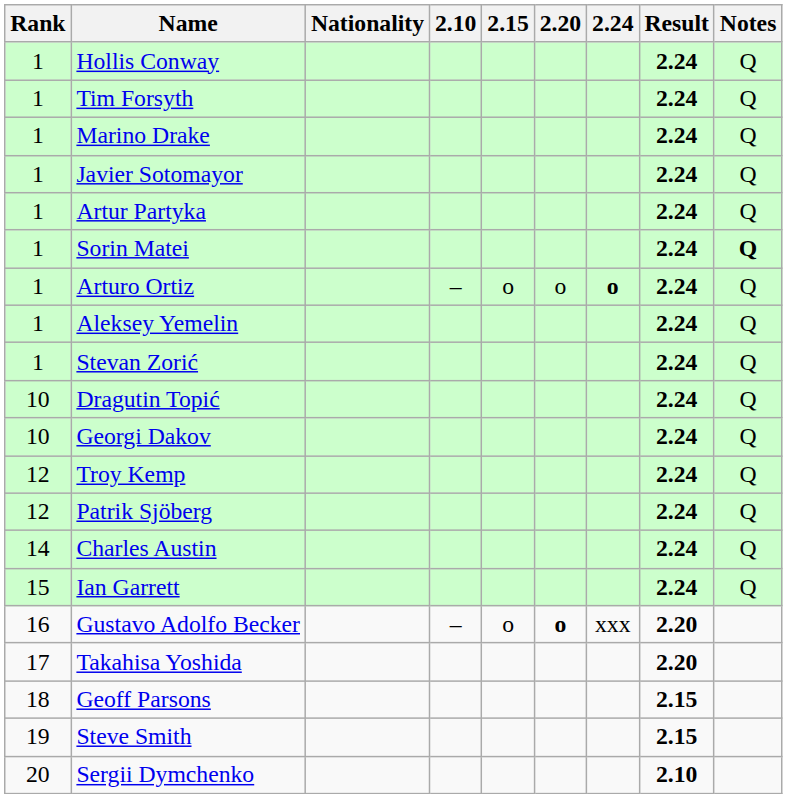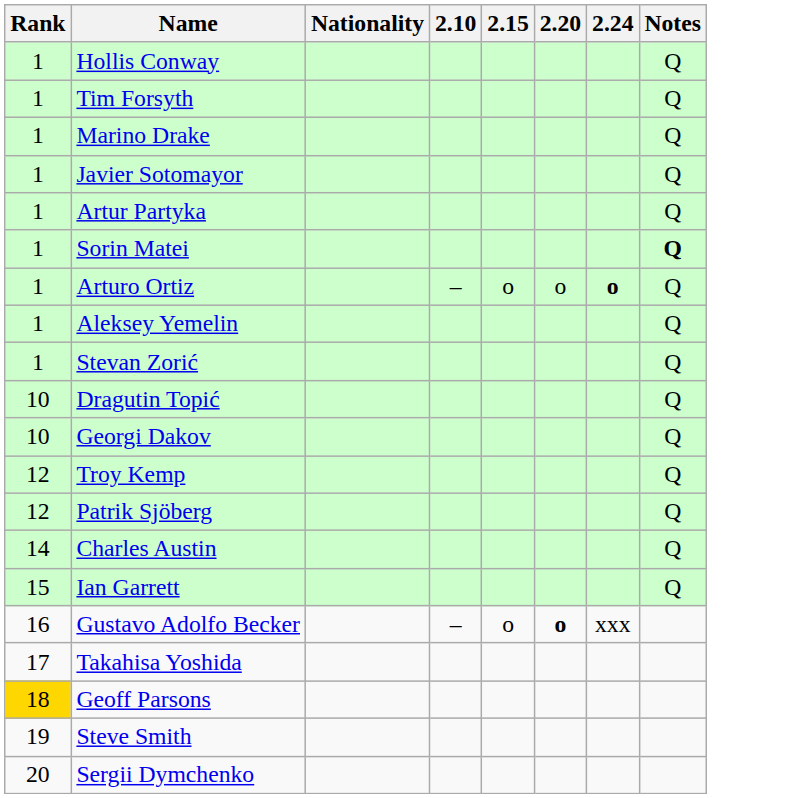 <table class="wikitable sortable" style="text-align:center">
 <tr>
 <th>Rank</th>
 <th>Name</th>
 <th>Nationality</th>
 <th>2.10</th>
 <th>2.15</th>
 <th>2.20</th>
 <th>2.24</th>
-<th>Result</th>
 <th>Notes</th>
 </tr>
 <tr bgcolor=ccffcc>
 <td>1</td>
 <td align="left"><a href='#'>Hollis Conway</a></td>
 <td align=left></td>
 <td></td>
 <td></td>
 <td></td>
 <td></td>
-<td><strong>2.24</strong></td>
 <td>Q</td>
 </tr>
 <tr bgcolor=ccffcc>
 <td>1</td>
 <td align="left"><a href='#'>Tim Forsyth</a></td>
 <td align=left></td>
 <td></td>
 <td></td>
 <td></td>
 <td></td>
-<td><strong>2.24</strong></td>
 <td>Q</td>
 </tr>
 <tr bgcolor=ccffcc>
 <td>1</td>
 <td align="left"><a href='#'>Marino Drake</a></td>
 <td align=left></td>
 <td></td>
 <td></td>
 <td></td>
 <td></td>
-<td><strong>2.24</strong></td>
 <td>Q</td>
 </tr>
 <tr bgcolor=ccffcc>
 <td>1</td>
 <td align="left"><a href='#'>Javier Sotomayor</a></td>
 <td align=left></td>
 <td></td>
 <td></td>
 <td></td>
 <td></td>
-<td><strong>2.24</strong></td>
 <td>Q</td>
 </tr>
 <tr bgcolor=ccffcc>
 <td>1</td>
 <td align="left"><a href='#'>Artur Partyka</a></td>
 <td align=left></td>
 <td></td>
 <td></td>
 <td></td>
 <td></td>
-<td><strong>2.24</strong></td>
 <td>Q</td>
 </tr>
 <tr bgcolor=ccffcc>
 <td>1</td>
 <td align="left"><a href='#'>Sorin Matei</a></td>
 <td align=left></td>
 <td></td>
 <td></td>
 <td></td>
 <td></td>
-<td><strong>2.24</strong></td>
 <td><strong>Q</strong></td>
 </tr>
 <tr bgcolor=ccffcc>
 <td>1</td>
 <td align="left"><a href='#'>Arturo Ortiz</a></td>
 <td align=left></td>
 <td>–</td>
 <td>o</td>
 <td>o</td>
 <td><strong>o</strong></td>
-<td><strong>2.24</strong></td>
 <td>Q</td>
 </tr>
 <tr bgcolor=ccffcc>
 <td>1</td>
 <td align="left"><a href='#'>Aleksey Yemelin</a></td>
 <td align=left></td>
 <td></td>
 <td></td>
 <td></td>
 <td></td>
-<td><strong>2.24</strong></td>
 <td>Q</td>
 </tr>
 <tr bgcolor=ccffcc>
 <td>1</td>
 <td align="left"><a href='#'>Stevan Zorić</a></td>
 <td align=left></td>
 <td></td>
 <td></td>
 <td></td>
 <td></td>
-<td><strong>2.24</strong></td>
 <td>Q</td>
 </tr>
 <tr bgcolor=ccffcc>
 <td>10</td>
 <td align="left"><a href='#'>Dragutin Topić</a></td>
 <td align=left></td>
 <td></td>
 <td></td>
 <td></td>
 <td></td>
-<td><strong>2.24</strong></td>
 <td>Q</td>
 </tr>
 <tr bgcolor=ccffcc>
 <td>10</td>
 <td align="left"><a href='#'>Georgi Dakov</a></td>
 <td align=left></td>
 <td></td>
 <td></td>
 <td></td>
 <td></td>
-<td><strong>2.24</strong></td>
 <td>Q</td>
 </tr>
 <tr bgcolor=ccffcc>
 <td>12</td>
 <td align="left"><a href='#'>Troy Kemp</a></td>
 <td align=left></td>
 <td></td>
 <td></td>
 <td></td>
 <td></td>
-<td><strong>2.24</strong></td>
 <td>Q</td>
 </tr>
 <tr bgcolor=ccffcc>
 <td>12</td>
 <td align="left"><a href='#'>Patrik Sjöberg</a></td>
 <td align=left></td>
 <td></td>
 <td></td>
 <td></td>
 <td></td>
-<td><strong>2.24</strong></td>
 <td>Q</td>
 </tr>
 <tr bgcolor=ccffcc>
 <td>14</td>
 <td align="left"><a href='#'>Charles Austin</a></td>
 <td align=left></td>
 <td></td>
 <td></td>
 <td></td>
 <td></td>
-<td><strong>2.24</strong></td>
 <td>Q</td>
 </tr>
 <tr bgcolor=ccffcc>
 <td>15</td>
 <td align="left"><a href='#'>Ian Garrett</a></td>
 <td align=left></td>
 <td></td>
 <td></td>
 <td></td>
 <td></td>
-<td><strong>2.24</strong></td>
 <td>Q</td>
 </tr>
 <tr>
 <td>16</td>
 <td align="left"><a href='#'>Gustavo Adolfo Becker</a></td>
 <td align=left></td>
 <td>–</td>
 <td>o</td>
 <td><strong>o</strong></td>
 <td>xxx</td>
-<td><strong>2.20</strong></td>
 <td></td>
 </tr>
 <tr>
 <td>17</td>
 <td align="left"><a href='#'>Takahisa Yoshida</a></td>
 <td align=left></td>
 <td></td>
 <td></td>
 <td></td>
 <td></td>
-<td><strong>2.20</strong></td>
 <td></td>
 </tr>
 <tr>
-<td>18</td>
+<td style="background: gold;">18</td>
 <td align="left"><a href='#'>Geoff Parsons</a></td>
 <td align=left></td>
 <td></td>
 <td></td>
 <td></td>
 <td></td>
-<td><strong>2.15</strong></td>
 <td></td>
 </tr>
 <tr>
 <td>19</td>
 <td align="left"><a href='#'>Steve Smith</a></td>
 <td align=left></td>
 <td></td>
 <td></td>
 <td></td>
 <td></td>
-<td><strong>2.15</strong></td>
 <td></td>
 </tr>
 <tr>
 <td>20</td>
 <td align="left"><a href='#'>Sergii Dymchenko</a></td>
 <td align=left></td>
 <td></td>
 <td></td>
 <td></td>
 <td></td>
-<td><strong>2.10</strong></td>
 <td></td>
 </tr>
 </table>
